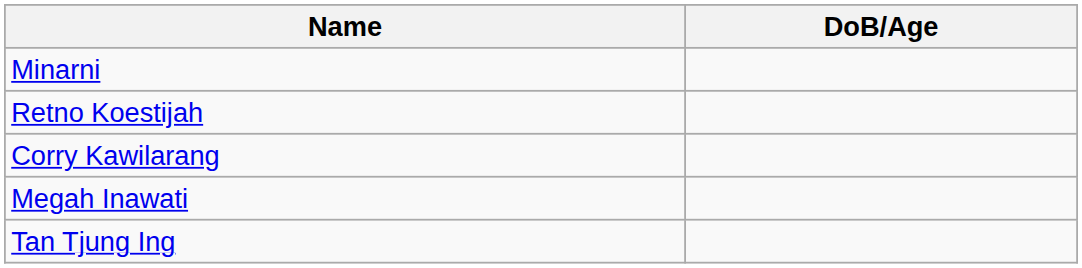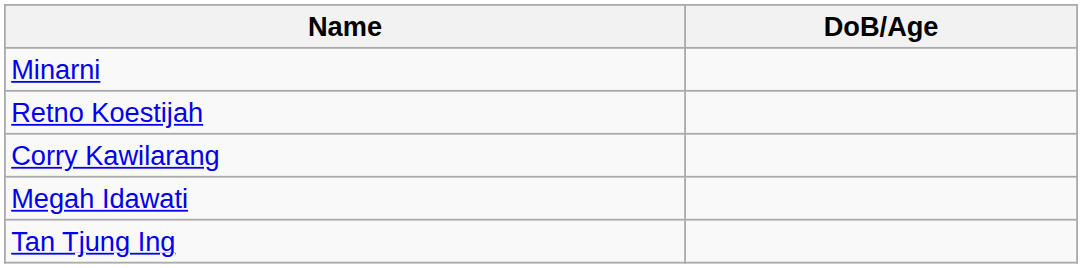 <table class="wikitable" style="width:600px; font-size:95%;">
 <tr>
 <th align="left">Name</th>
 <th align="left">DoB/Age</th>
 </tr>
 <tr>
 <td align="left"><a href='#'>Minarni</a></td>
 <td align="left"></td>
 </tr>
 <tr>
 <td align="left"><a href='#'>Retno Koestijah</a></td>
 <td align="left"></td>
 </tr>
 <tr>
 <td align="left"><a href='#'>Corry Kawilarang</a></td>
 <td align="left"></td>
 </tr>
 <tr>
-<td align="left"><a href='#'>Megah Inawati</a></td>
+<td align="left"><a href='#'>Megah Idawati</a></td>
 <td align="left"></td>
 </tr>
 <tr>
 <td align="left"><a href='#'>Tan Tjung Ing</a></td>
 <td align="left"></td>
 </tr>
 </table>
